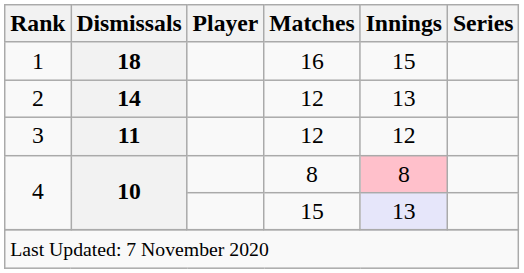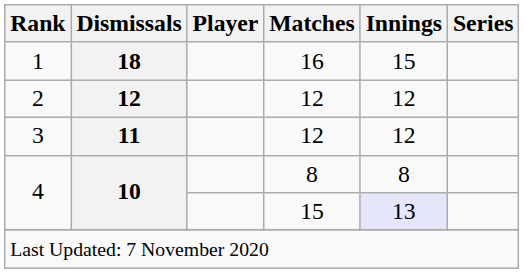 <table class="wikitable">
 <tr>
 <th>Rank</th>
 <th>Dismissals</th>
 <th>Player</th>
 <th>Matches</th>
 <th>Innings</th>
 <th>Series</th>
 </tr>
 <tr>
 <td align=center>1</td>
 <th scope=row style=text-align:center;>18</th>
 <td></td>
 <td align=center>16</td>
 <td align=center>15</td>
 <td></td>
 </tr>
 <tr>
 <td align=center>2</td>
-<th scope=row style=text-align:center;>14</th>
+<th scope=row style=text-align:center;>12</th>
 <td></td>
 <td align=center>12</td>
-<td align=center>13</td>
+<td align=center>12</td>
 <td></td>
 </tr>
 <tr>
 <td align=center>3</td>
 <th scope=row style=text-align:center;>11</th>
 <td></td>
 <td align=center>12</td>
 <td align=center>12</td>
 <td></td>
 </tr>
 <tr>
 <td align=center rowspan=2>4</td>
 <th scope=row style=text-align:center; rowspan=2>10</th>
 <td></td>
 <td align=center>8</td>
-<td align=center style="background: pink;">8</td>
+<td align=center>8</td>
 <td></td>
 </tr>
 <tr>
 <td></td>
 <td align=center>15</td>
 <td align=center style="background: lavender;">13</td>
 <td></td>
 </tr>
 <tr>
 </tr>
 <tr class=sortbottom>
 <td colspan=6><small>Last Updated: 7 November 2020</small></td>
 </tr>
 </table>
